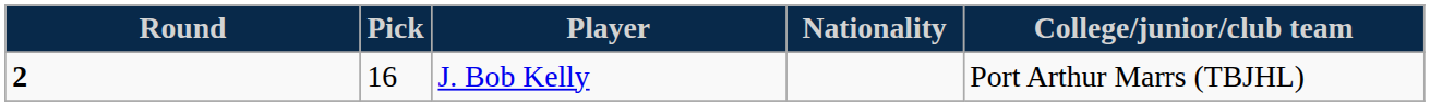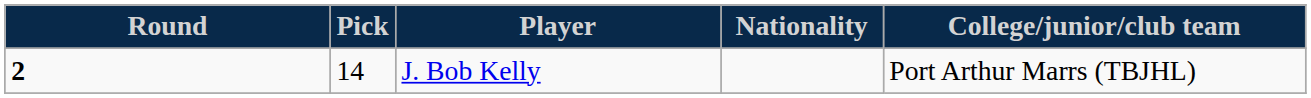 <table class="wikitable">
 <tr>
 <th style="background:#08294a; color:#d3d3d3; width:25%;">Round</th>
 <th style="background:#08294a; color:#d3d3d3; width:5%;">Pick</th>
 <th style="background:#08294a; color:#d3d3d3; width:25%;">Player</th>
 <th style="background:#08294a; color:#d3d3d3; width:12.5%;">Nationality</th>
 <th style="background:#08294a; color:#d3d3d3; width:32.5%;">College/junior/club team</th>
 </tr>
 <tr>
 <td><strong>2</strong></td>
-<td>16</td>
+<td>14</td>
 <td><a href='#'>J. Bob Kelly</a></td>
 <td></td>
 <td>Port Arthur Marrs (TBJHL)</td>
 </tr>
 </table>
